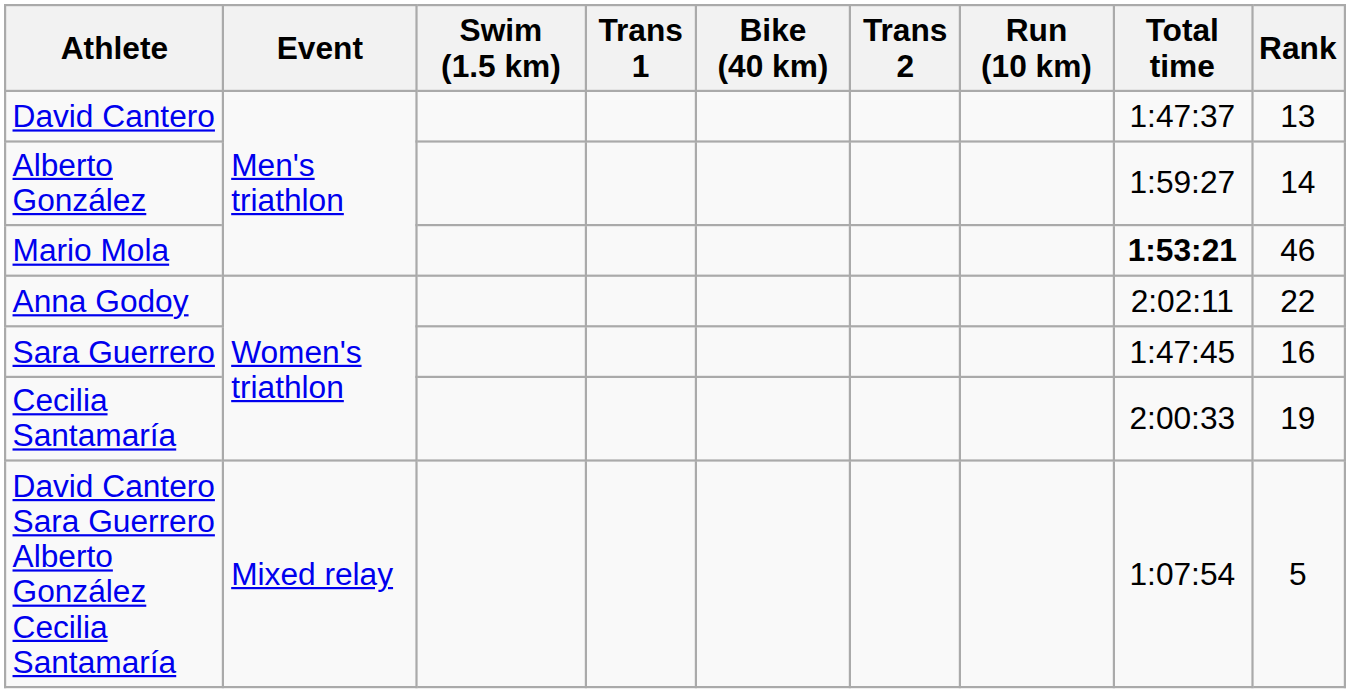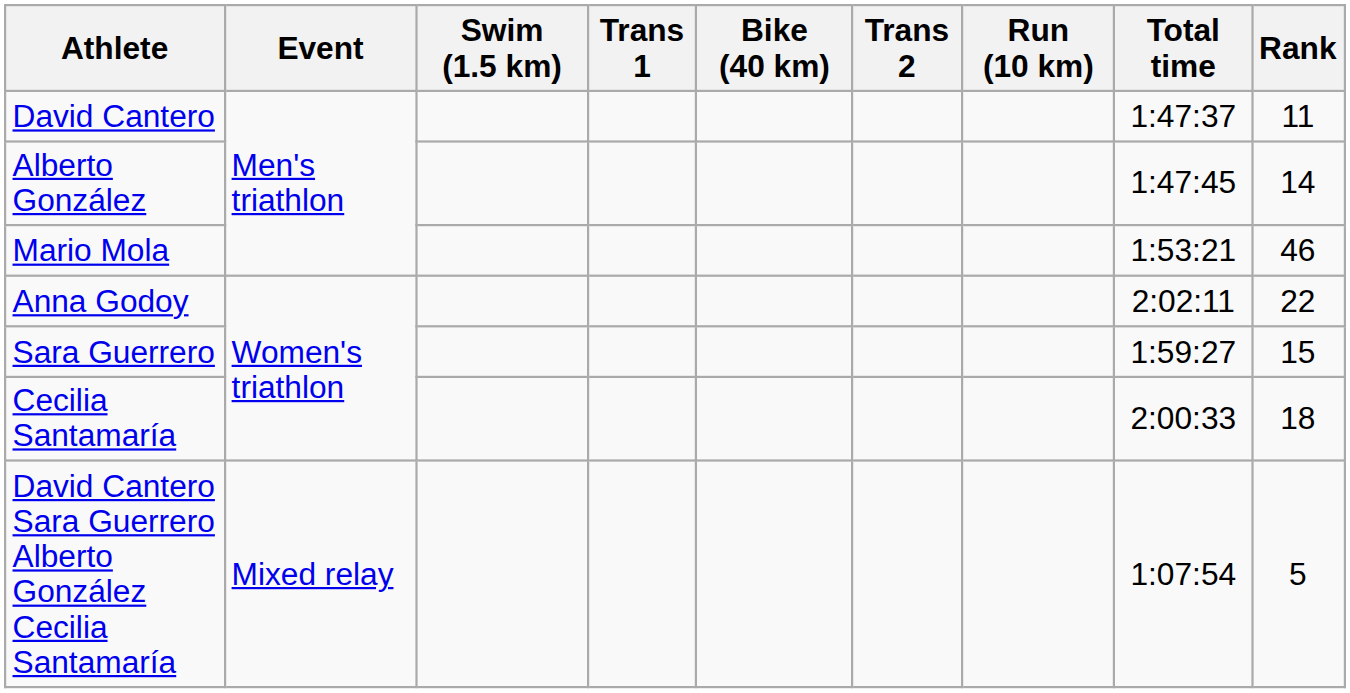 <table class="wikitable" style="font-size:90%;">
 <tr>
 <th>Athlete</th>
 <th>Event</th>
 <th>Swim (1.5 km)</th>
 <th>Trans 1</th>
 <th>Bike (40 km)</th>
 <th>Trans 2</th>
 <th>Run (10 km)</th>
 <th>Total time</th>
 <th>Rank</th>
 </tr>
 <tr align=center>
 <td align=left><a href='#'>David Cantero</a></td>
 <td style="text-align:left;" rowspan=3><a href='#'>Men's triathlon</a></td>
 <td></td>
 <td></td>
 <td></td>
 <td></td>
 <td></td>
 <td>1:47:37</td>
-<td>13</td>
+<td>11</td>
 </tr>
 <tr align=center>
 <td align=left><a href='#'>Alberto González</a></td>
 <td></td>
 <td></td>
 <td></td>
 <td></td>
 <td></td>
-<td>1:59:27</td>
+<td>1:47:45</td>
 <td>14</td>
 </tr>
 <tr align=center>
 <td align=left><a href='#'>Mario Mola</a></td>
 <td></td>
 <td></td>
 <td></td>
 <td></td>
 <td></td>
-<td><strong>1:53:21</strong></td>
+<td>1:53:21</td>
 <td>46</td>
 </tr>
 <tr align=center>
 <td align=left><a href='#'>Anna Godoy</a></td>
 <td style="text-align:left;" rowspan=3><a href='#'>Women's triathlon</a></td>
 <td></td>
 <td></td>
 <td></td>
 <td></td>
 <td></td>
 <td>2:02:11</td>
 <td>22</td>
 </tr>
 <tr align=center>
 <td align=left><a href='#'>Sara Guerrero</a></td>
 <td></td>
 <td></td>
 <td></td>
 <td></td>
 <td></td>
-<td>1:47:45</td>
-<td>16</td>
+<td>1:59:27</td>
+<td>15</td>
 </tr>
 <tr align=center>
 <td align=left><a href='#'>Cecilia Santamaría</a></td>
 <td></td>
 <td></td>
 <td></td>
 <td></td>
 <td></td>
 <td>2:00:33</td>
-<td>19</td>
+<td>18</td>
 </tr>
 <tr align=center>
 <td align=left><a href='#'>David Cantero</a><br><a href='#'>Sara Guerrero</a><br><a href='#'>Alberto González</a><br><a href='#'>Cecilia Santamaría</a></td>
 <td style="text-align:left;"><a href='#'>Mixed relay</a></td>
 <td></td>
 <td></td>
 <td></td>
 <td></td>
 <td></td>
 <td>1:07:54</td>
 <td>5</td>
 </tr>
 </table>
